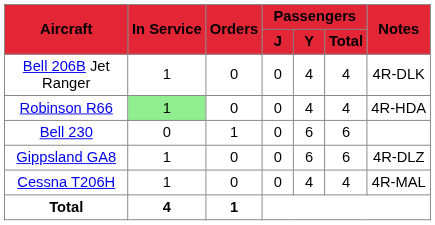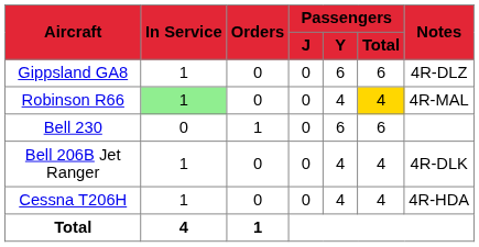 <table class="toccolours" border="1" cellpadding="4" style="margin:1em auto; border-collapse:collapse;text-align:center">
 <tr style="background:#e32636;">
 <th rowspan=2 style="width:125px"><span>Aircraft</span></th>
 <th rowspan=2><span>In Service</span></th>
 <th rowspan=2><span>Orders</span></th>
 <th colspan=3><span>Passengers</span></th>
 <th rowspan=2><span>Notes</span></th>
 </tr>
 <tr style="background:#e32636;">
 <th style="width:25px;"><abbr> <span>J</span></abbr></th>
 <th style="width:25px;"><abbr> <span>Y</span></abbr></th>
 <th style="width:25px;"><span>Total</span></th>
 </tr>
 <tr>
-<td><a href='#'>Bell 206B</a> Jet Ranger</td>
+<td><a href='#'>Gippsland GA8</a></td>
 <td>1</td>
 <td>0</td>
 <td>0</td>
-<td>4</td>
-<td>4</td>
-<td>4R-DLK</td>
+<td>6</td>
+<td>6</td>
+<td>4R-DLZ</td>
 </tr>
 <tr>
 <td><a href='#'>Robinson R66</a></td>
 <td style="background: lightgreen;">1</td>
 <td>0</td>
 <td>0</td>
 <td>4</td>
-<td>4</td>
-<td>4R-HDA</td>
+<td style="background: gold;">4</td>
+<td>4R-MAL</td>
 </tr>
 <tr>
 <td><a href='#'>Bell 230</a></td>
 <td>0</td>
 <td>1</td>
 <td>0</td>
 <td>6</td>
 <td>6</td>
 <td></td>
 </tr>
 <tr>
-<td><a href='#'>Gippsland GA8</a></td>
+<td><a href='#'>Bell 206B</a> Jet Ranger</td>
 <td>1</td>
 <td>0</td>
 <td>0</td>
-<td>6</td>
-<td>6</td>
-<td>4R-DLZ</td>
+<td>4</td>
+<td>4</td>
+<td>4R-DLK</td>
 </tr>
 <tr>
 <td><a href='#'>Cessna T206H</a></td>
 <td>1</td>
 <td>0</td>
 <td>0</td>
 <td>4</td>
 <td>4</td>
-<td>4R-MAL</td>
+<td>4R-HDA</td>
 </tr>
 <tr>
 <th>Total</th>
 <th>4</th>
 <th>1</th>
 <td colspan="4"></td>
 </tr>
 </table>
